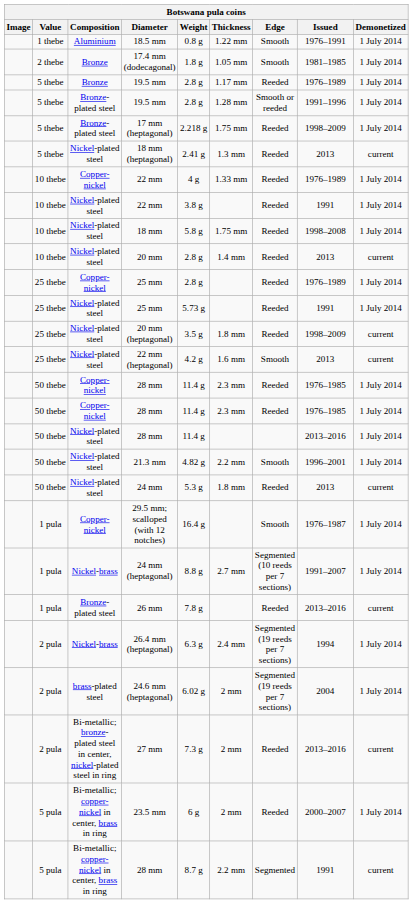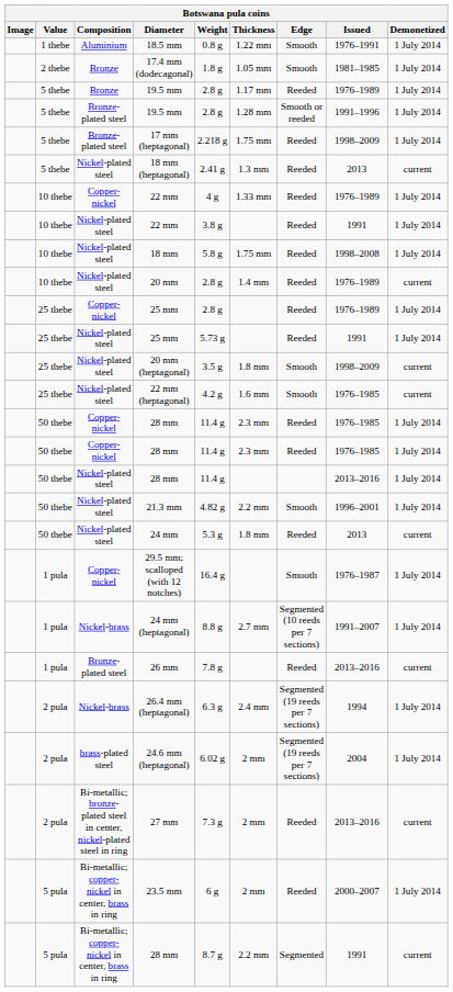 <table class="wikitable" style="font-size: 90%">
 <tr>
 <th colspan="9">Botswana pula coins</th>
 </tr>
 <tr>
 <th>Image</th>
 <th>Value</th>
 <th>Composition</th>
 <th>Diameter</th>
 <th>Weight</th>
 <th>Thickness</th>
 <th>Edge</th>
 <th>      Issued      </th>
 <th>Demonetized</th>
 </tr>
 <tr style="text-align:center">
 <td></td>
 <td>1 thebe</td>
 <td><a href='#'>Aluminium</a></td>
 <td>18.5 mm</td>
 <td>0.8 g</td>
 <td>1.22 mm</td>
 <td>Smooth</td>
 <td>1976–1991</td>
 <td>1 July 2014</td>
 </tr>
 <tr style="text-align:center">
 <td></td>
 <td>2 thebe</td>
 <td><a href='#'>Bronze</a></td>
 <td>17.4 mm (dodecagonal)</td>
 <td>1.8 g</td>
 <td>1.05 mm</td>
 <td>Smooth</td>
 <td style="white-space: nowrap;">1981–1985</td>
 <td>1 July 2014</td>
 </tr>
 <tr style="text-align:center">
 <td></td>
 <td>5 thebe</td>
 <td><a href='#'>Bronze</a></td>
 <td>19.5 mm</td>
 <td>2.8 g</td>
 <td>1.17 mm</td>
 <td>Reeded</td>
 <td>1976–1989</td>
 <td>1 July 2014</td>
 </tr>
 <tr style="text-align:center">
 <td></td>
 <td>5 thebe</td>
 <td><a href='#'>Bronze</a>-plated steel</td>
 <td>19.5 mm</td>
 <td>2.8 g</td>
 <td>1.28 mm</td>
 <td>Smooth or reeded</td>
 <td>1991–1996</td>
 <td>1 July 2014</td>
 </tr>
 <tr style="text-align:center">
 <td></td>
 <td>5 thebe</td>
 <td><a href='#'>Bronze</a>-plated steel</td>
 <td>17 mm (heptagonal)</td>
 <td>2.218 g</td>
 <td>1.75 mm</td>
 <td>Reeded</td>
 <td>1998–2009</td>
 <td>1 July 2014</td>
 </tr>
 <tr style="text-align:center">
 <td></td>
 <td>5 thebe</td>
 <td><a href='#'>Nickel</a>-plated steel</td>
 <td>18 mm (heptagonal)</td>
 <td>2.41 g</td>
 <td>1.3 mm</td>
 <td>Reeded</td>
 <td>2013</td>
 <td>current</td>
 </tr>
 <tr style="text-align:center">
 <td></td>
 <td style="white-space: nowrap;">10 thebe</td>
 <td><a href='#'>Copper-nickel</a></td>
 <td>22 mm</td>
 <td>4 g</td>
 <td>1.33 mm</td>
 <td>Reeded</td>
 <td>1976–1989</td>
 <td>1 July 2014</td>
 </tr>
 <tr style="text-align:center">
 <td></td>
 <td>10 thebe</td>
 <td><a href='#'>Nickel</a>-plated steel</td>
 <td>22 mm</td>
 <td>3.8 g</td>
 <td></td>
 <td>Reeded</td>
 <td>1991</td>
 <td>1 July 2014</td>
 </tr>
 <tr style="text-align:center">
 <td></td>
 <td>10 thebe</td>
 <td><a href='#'>Nickel</a>-plated steel</td>
 <td>18 mm</td>
 <td>5.8 g</td>
 <td>1.75 mm</td>
 <td>Reeded</td>
 <td>1998–2008</td>
 <td>1 July 2014</td>
 </tr>
 <tr style="text-align:center">
 <td></td>
 <td>10 thebe</td>
 <td><a href='#'>Nickel</a>-plated steel</td>
 <td>20 mm</td>
 <td>2.8 g</td>
 <td>1.4 mm</td>
 <td>Reeded</td>
-<td>2013</td>
+<td>1976–1989</td>
 <td>current</td>
 </tr>
 <tr style="text-align:center">
 <td></td>
 <td>25 thebe</td>
 <td><a href='#'>Copper-nickel</a></td>
 <td>25 mm</td>
 <td>2.8 g</td>
 <td></td>
 <td>Reeded</td>
 <td>1976–1989</td>
 <td>1 July 2014</td>
 </tr>
 <tr style="text-align:center">
 <td></td>
 <td>25 thebe</td>
 <td><a href='#'>Nickel</a>-plated steel</td>
 <td>25 mm</td>
 <td>5.73 g</td>
 <td></td>
 <td>Reeded</td>
 <td>1991</td>
 <td>1 July 2014</td>
 </tr>
 <tr style="text-align:center">
 <td></td>
 <td style="white-space: nowrap;">25 thebe</td>
 <td><a href='#'>Nickel</a>-plated steel</td>
 <td>20 mm (heptagonal)</td>
 <td>3.5 g</td>
 <td>1.8 mm</td>
-<td>Reeded</td>
+<td>Smooth</td>
 <td>1998–2009</td>
 <td>current</td>
 </tr>
 <tr style="text-align:center">
 <td></td>
 <td>25 thebe</td>
 <td><a href='#'>Nickel</a>-plated steel</td>
 <td>22 mm (heptagonal)</td>
 <td>4.2 g</td>
 <td>1.6 mm</td>
 <td>Smooth</td>
-<td>2013</td>
+<td>1976–1985</td>
 <td>current</td>
 </tr>
 <tr style="text-align:center">
 <td></td>
 <td style="white-space: nowrap;">50 thebe</td>
 <td><a href='#'>Copper-nickel</a></td>
 <td>28 mm</td>
 <td>11.4 g</td>
 <td>2.3 mm</td>
 <td>Reeded</td>
 <td>1976–1985</td>
 <td>1 July 2014</td>
 </tr>
 <tr style="text-align:center">
 <td></td>
 <td>50 thebe</td>
 <td><a href='#'>Copper-nickel</a></td>
 <td>28 mm</td>
 <td>11.4 g</td>
 <td>2.3 mm</td>
 <td>Reeded</td>
 <td>1976–1985</td>
 <td>1 July 2014</td>
 </tr>
 <tr style="text-align:center">
 <td></td>
 <td>50 thebe</td>
 <td><a href='#'>Nickel</a>-plated steel</td>
 <td>28 mm</td>
 <td>11.4 g</td>
 <td></td>
 <td></td>
 <td style="white-space: nowrap;">2013–2016</td>
 <td>1 July 2014</td>
 </tr>
 <tr style="text-align:center">
 <td><br></td>
 <td>50 thebe</td>
 <td><a href='#'>Nickel</a>-plated steel</td>
 <td>21.3 mm</td>
 <td>4.82 g</td>
 <td>2.2 mm</td>
 <td>Smooth</td>
 <td>1996–2001</td>
 <td>1 July 2014</td>
 </tr>
 <tr style="text-align:center">
 <td></td>
 <td>50 thebe</td>
 <td><a href='#'>Nickel</a>-plated steel</td>
 <td>24 mm</td>
 <td>5.3 g</td>
 <td>1.8 mm</td>
 <td>Reeded</td>
 <td>2013</td>
 <td>current</td>
 </tr>
 <tr style="text-align:center">
 <td></td>
 <td>1 pula</td>
 <td><a href='#'>Copper-nickel</a></td>
 <td>29.5 mm; scalloped (with 12 notches)</td>
 <td>16.4 g</td>
 <td></td>
 <td>Smooth</td>
 <td>1976–1987</td>
 <td>1 July 2014</td>
 </tr>
 <tr style="text-align:center">
 <td></td>
 <td>1 pula</td>
 <td><a href='#'>Nickel</a>-<a href='#'>brass</a></td>
 <td>24 mm (heptagonal)</td>
 <td>8.8 g</td>
 <td>2.7 mm</td>
 <td>Segmented (10 reeds per 7 sections)</td>
 <td>1991–2007</td>
 <td>1 July 2014</td>
 </tr>
 <tr style="text-align:center">
 <td></td>
 <td>1 pula</td>
 <td><a href='#'>Bronze</a>-plated steel</td>
 <td>26 mm</td>
 <td>7.8 g</td>
 <td></td>
 <td>Reeded</td>
 <td>2013–2016</td>
 <td>current</td>
 </tr>
 <tr style="text-align:center">
 <td></td>
 <td>2 pula</td>
 <td><a href='#'>Nickel</a>-<a href='#'>brass</a></td>
 <td>26.4 mm (heptagonal)</td>
 <td>6.3 g</td>
 <td>2.4 mm</td>
 <td>Segmented (19 reeds per 7 sections)</td>
 <td>1994</td>
 <td>1 July 2014</td>
 </tr>
 <tr style="text-align:center">
 <td><br></td>
 <td>2 pula</td>
 <td><a href='#'>brass</a>-plated steel</td>
 <td>24.6 mm (heptagonal)</td>
 <td>6.02 g</td>
 <td>2 mm</td>
 <td>Segmented (19 reeds per 7 sections)</td>
 <td>2004</td>
 <td>1 July 2014</td>
 </tr>
 <tr style="text-align:center">
 <td></td>
 <td>2 pula</td>
 <td>Bi-metallic; <a href='#'>bronze</a>-plated steel in center, <a href='#'>nickel</a>-plated steel in ring</td>
 <td>27 mm</td>
 <td>7.3 g</td>
 <td>2 mm</td>
 <td>Reeded</td>
 <td>2013–2016</td>
 <td>current</td>
 </tr>
 <tr style="text-align:center">
 <td></td>
 <td>5 pula</td>
 <td>Bi-metallic; <a href='#'>copper-nickel</a> in center, <a href='#'>brass</a> in ring</td>
 <td>23.5 mm</td>
 <td>6 g</td>
 <td>2 mm</td>
 <td>Reeded</td>
 <td>2000–2007</td>
 <td>1 July 2014</td>
 </tr>
 <tr style="text-align:center">
 <td></td>
 <td>5 pula</td>
 <td>Bi-metallic; <a href='#'>copper-nickel</a> in center, <a href='#'>brass</a> in ring</td>
 <td>28 mm</td>
 <td>8.7 g</td>
 <td>2.2 mm</td>
 <td>Segmented</td>
 <td>1991</td>
 <td>current</td>
 </tr>
 </table>
